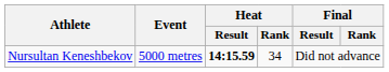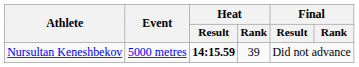 <table class=wikitable style=font-size:90%>
 <tr>
 <th rowspan=2>Athlete</th>
 <th rowspan=2>Event</th>
 <th colspan=2>Heat</th>
 <th colspan=2>Final</th>
 </tr>
 <tr style=font-size:95%>
 <th>Result</th>
 <th>Rank</th>
 <th>Result</th>
 <th>Rank</th>
 </tr>
 <tr align=center>
 <td align=left><a href='#'>Nursultan Keneshbekov</a></td>
 <td align=left><a href='#'>5000 metres</a></td>
 <td><strong>14:15.59</strong></td>
-<td>34</td>
+<td>39</td>
 <td colspan="2">Did not advance</td>
 </tr>
 </table>
